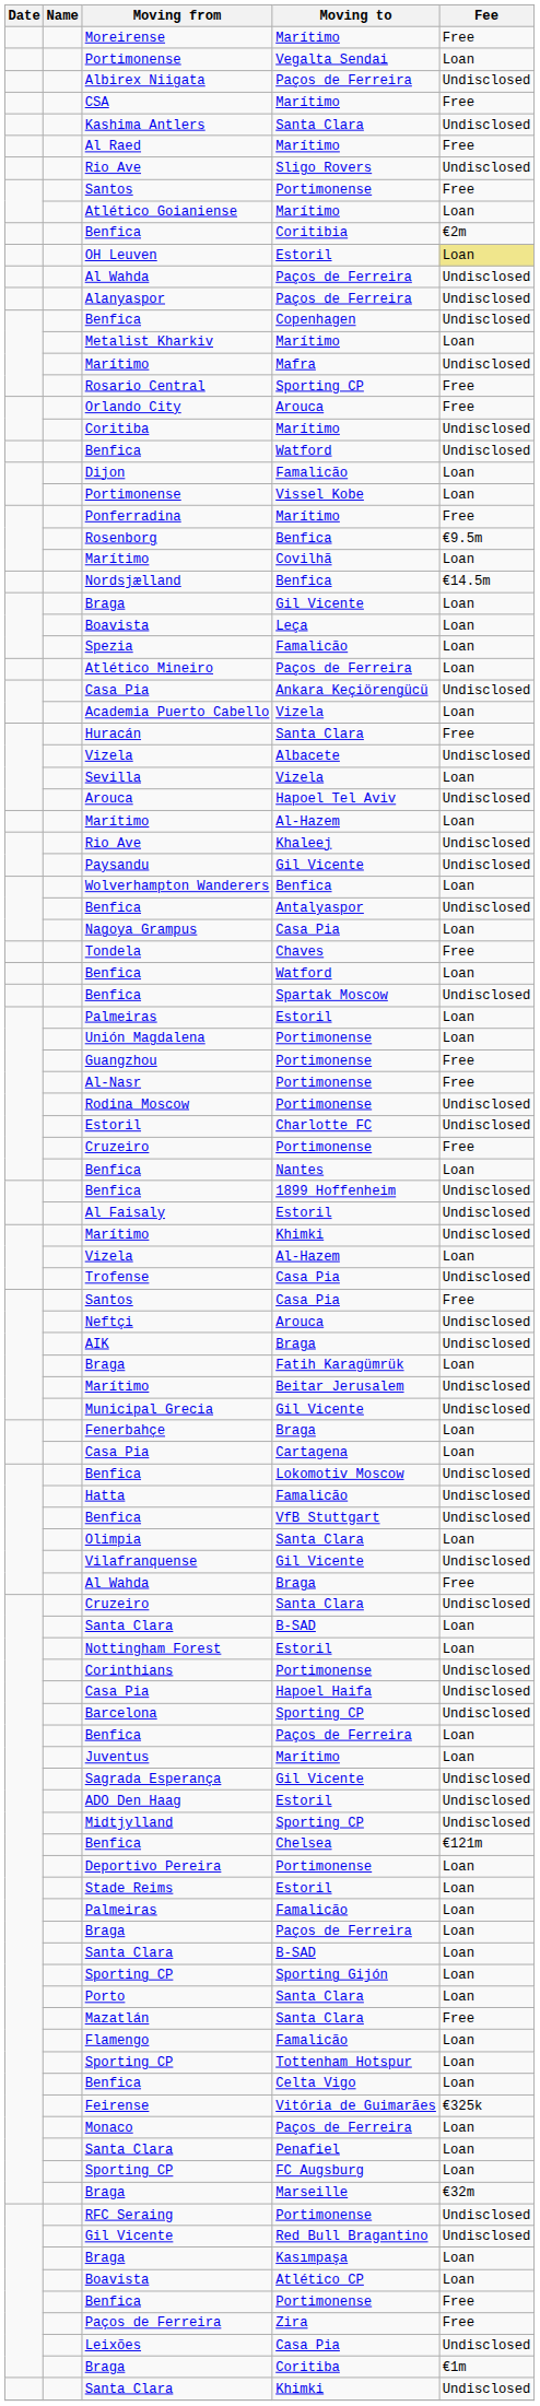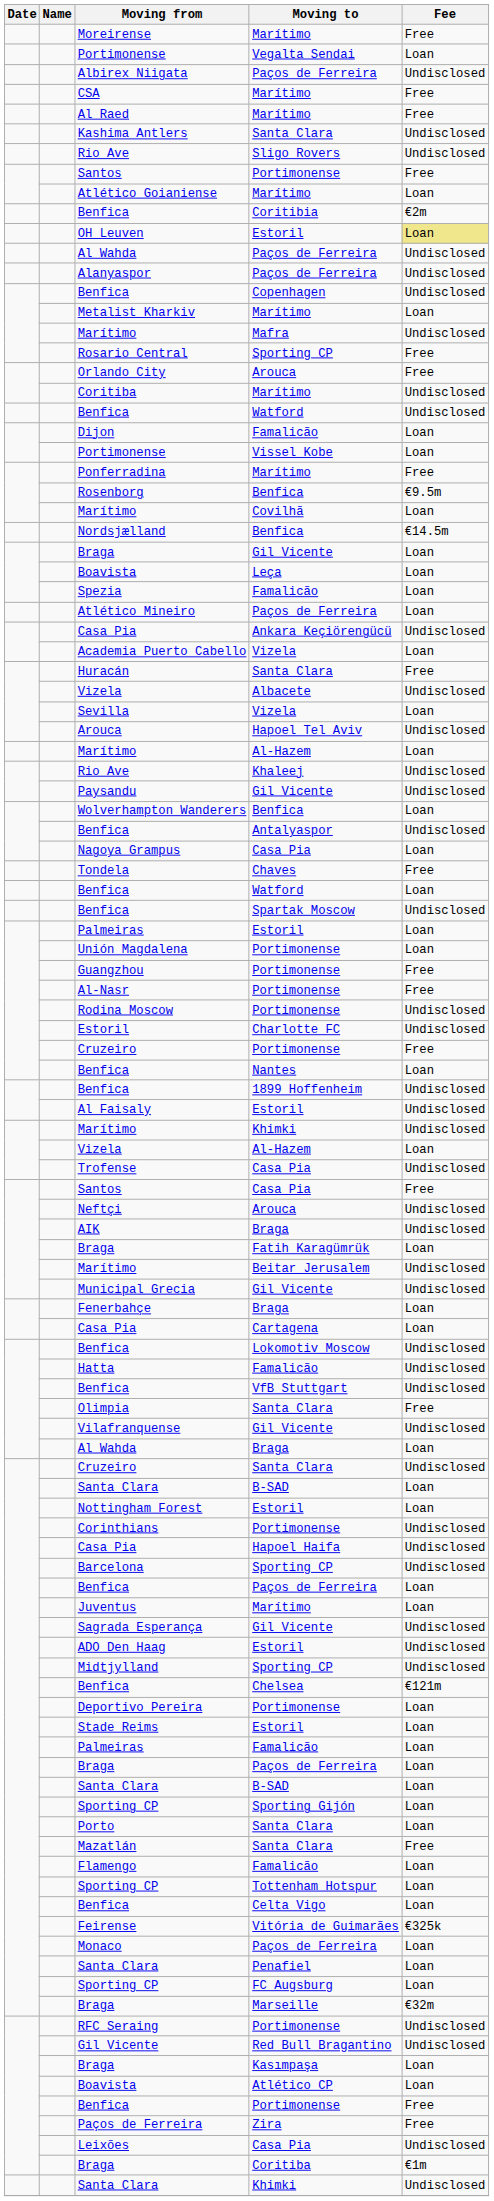 <table class="wikitable sortable">
 <tr>
 <th>Date</th>
 <th>Name</th>
 <th>Moving from</th>
 <th>Moving to</th>
 <th>Fee</th>
 </tr>
 <tr>
 <td rowspan="1"><strong></strong></td>
 <td></td>
 <td><a href='#'>Moreirense</a></td>
 <td><a href='#'>Marítimo</a></td>
 <td>Free</td>
 </tr>
 <tr>
 <td rowspan="1"><strong></strong></td>
 <td></td>
 <td><a href='#'>Portimonense</a></td>
 <td> <a href='#'>Vegalta Sendai</a></td>
 <td>Loan</td>
 </tr>
 <tr>
 <td rowspan="1"><strong></strong></td>
 <td></td>
 <td> <a href='#'>Albirex Niigata</a></td>
 <td><a href='#'>Paços de Ferreira</a></td>
 <td>Undisclosed</td>
 </tr>
 <tr>
 <td rowspan="1"><strong></strong></td>
 <td></td>
 <td> <a href='#'>CSA</a></td>
 <td><a href='#'>Marítimo</a></td>
 <td>Free</td>
 </tr>
 <tr>
 <td rowspan="1"><strong></strong></td>
 <td></td>
-<td> <a href='#'>Kashima Antlers</a></td>
-<td><a href='#'>Santa Clara</a></td>
-<td>Undisclosed</td>
+<td> <a href='#'>Al Raed</a></td>
+<td><a href='#'>Marítimo</a></td>
+<td>Free</td>
 </tr>
 <tr>
 <td rowspan="1"><strong></strong></td>
 <td></td>
-<td> <a href='#'>Al Raed</a></td>
-<td><a href='#'>Marítimo</a></td>
-<td>Free</td>
+<td> <a href='#'>Kashima Antlers</a></td>
+<td><a href='#'>Santa Clara</a></td>
+<td>Undisclosed</td>
 </tr>
 <tr>
 <td rowspan="1"><strong></strong></td>
 <td></td>
 <td><a href='#'>Rio Ave</a></td>
 <td> <a href='#'>Sligo Rovers</a></td>
 <td>Undisclosed</td>
 </tr>
 <tr>
 <td rowspan="2"><strong></strong></td>
 <td></td>
 <td> <a href='#'>Santos</a></td>
 <td><a href='#'>Portimonense</a></td>
 <td>Free</td>
 </tr>
 <tr>
 <td></td>
 <td> <a href='#'>Atlético Goianiense</a></td>
 <td><a href='#'>Marítimo</a></td>
 <td>Loan</td>
 </tr>
 <tr>
 <td rowspan="1"><strong></strong></td>
 <td></td>
 <td><a href='#'>Benfica</a></td>
 <td> <a href='#'>Coritibia</a></td>
 <td>€2m</td>
 </tr>
 <tr>
 <td rowspan="1"><strong></strong></td>
 <td></td>
 <td> <a href='#'>OH Leuven</a></td>
 <td><a href='#'>Estoril</a></td>
 <td style="background: khaki;">Loan</td>
 </tr>
 <tr>
 <td rowspan="1"><strong></strong></td>
 <td></td>
 <td> <a href='#'>Al Wahda</a></td>
 <td><a href='#'>Paços de Ferreira</a></td>
 <td>Undisclosed</td>
 </tr>
 <tr>
 <td rowspan="1"><strong></strong></td>
 <td></td>
 <td> <a href='#'>Alanyaspor</a></td>
 <td><a href='#'>Paços de Ferreira</a></td>
 <td>Undisclosed</td>
 </tr>
 <tr>
 <td rowspan="4"><strong></strong></td>
 <td></td>
 <td><a href='#'>Benfica</a></td>
 <td> <a href='#'>Copenhagen</a></td>
 <td>Undisclosed</td>
 </tr>
 <tr>
 <td></td>
 <td> <a href='#'>Metalist Kharkiv</a></td>
 <td><a href='#'>Marítimo</a></td>
 <td>Loan</td>
 </tr>
 <tr>
 <td></td>
 <td><a href='#'>Marítimo</a></td>
 <td><a href='#'>Mafra</a></td>
 <td>Undisclosed</td>
 </tr>
 <tr>
 <td></td>
 <td> <a href='#'>Rosario Central</a></td>
 <td><a href='#'>Sporting CP</a></td>
 <td>Free</td>
 </tr>
 <tr>
 <td rowspan="2"><strong></strong></td>
 <td></td>
 <td> <a href='#'>Orlando City</a></td>
 <td><a href='#'>Arouca</a></td>
 <td>Free</td>
 </tr>
 <tr>
 <td></td>
 <td> <a href='#'>Coritiba</a></td>
 <td><a href='#'>Marítimo</a></td>
 <td>Undisclosed</td>
 </tr>
 <tr>
 <td rowspan="1"><strong></strong></td>
 <td></td>
 <td><a href='#'>Benfica</a></td>
 <td> <a href='#'>Watford</a></td>
 <td>Undisclosed</td>
 </tr>
 <tr>
 <td rowspan="2"><strong></strong></td>
 <td></td>
 <td> <a href='#'>Dijon</a></td>
 <td><a href='#'>Famalicão</a></td>
 <td>Loan</td>
 </tr>
 <tr>
 <td></td>
 <td><a href='#'>Portimonense</a></td>
 <td> <a href='#'>Vissel Kobe</a></td>
 <td>Loan</td>
 </tr>
 <tr>
 <td rowspan="3"><strong></strong></td>
 <td></td>
 <td> <a href='#'>Ponferradina</a></td>
 <td><a href='#'>Marítimo</a></td>
 <td>Free</td>
 </tr>
 <tr>
 <td></td>
 <td> <a href='#'>Rosenborg</a></td>
 <td><a href='#'>Benfica</a></td>
 <td>€9.5m</td>
 </tr>
 <tr>
 <td></td>
 <td><a href='#'>Marítimo</a></td>
 <td><a href='#'>Covilhã</a></td>
 <td>Loan</td>
 </tr>
 <tr>
 <td rowspan="1"><strong></strong></td>
 <td></td>
 <td> <a href='#'>Nordsjælland</a></td>
 <td><a href='#'>Benfica</a></td>
 <td>€14.5m</td>
 </tr>
 <tr>
 <td rowspan="3"><strong></strong></td>
 <td></td>
 <td><a href='#'>Braga</a></td>
 <td><a href='#'>Gil Vicente</a></td>
 <td>Loan</td>
 </tr>
 <tr>
 <td></td>
 <td><a href='#'>Boavista</a></td>
 <td><a href='#'>Leça</a></td>
 <td>Loan</td>
 </tr>
 <tr>
 <td></td>
 <td> <a href='#'>Spezia</a></td>
 <td><a href='#'>Famalicão</a></td>
 <td>Loan</td>
 </tr>
 <tr>
 <td rowspan="1"><strong></strong></td>
 <td></td>
 <td> <a href='#'>Atlético Mineiro</a></td>
 <td><a href='#'>Paços de Ferreira</a></td>
 <td>Loan</td>
 </tr>
 <tr>
 <td rowspan="2"><strong></strong></td>
 <td></td>
 <td><a href='#'>Casa Pia</a></td>
 <td> <a href='#'>Ankara Keçiörengücü</a></td>
 <td>Undisclosed</td>
 </tr>
 <tr>
 <td></td>
 <td> <a href='#'>Academia Puerto Cabello</a></td>
 <td><a href='#'>Vizela</a></td>
 <td>Loan</td>
 </tr>
 <tr>
 <td rowspan="4"><strong></strong></td>
 <td></td>
 <td> <a href='#'>Huracán</a></td>
 <td><a href='#'>Santa Clara</a></td>
 <td>Free</td>
 </tr>
 <tr>
 <td></td>
 <td><a href='#'>Vizela</a></td>
 <td> <a href='#'>Albacete</a></td>
 <td>Undisclosed</td>
 </tr>
 <tr>
 <td></td>
 <td> <a href='#'>Sevilla</a></td>
 <td><a href='#'>Vizela</a></td>
 <td>Loan</td>
 </tr>
 <tr>
 <td></td>
 <td><a href='#'>Arouca</a></td>
 <td> <a href='#'>Hapoel Tel Aviv</a></td>
 <td>Undisclosed</td>
 </tr>
 <tr>
 <td rowspan="1"><strong></strong></td>
 <td></td>
 <td><a href='#'>Marítimo</a></td>
 <td> <a href='#'>Al-Hazem</a></td>
 <td>Loan</td>
 </tr>
 <tr>
 <td rowspan="2"><strong></strong></td>
 <td></td>
 <td><a href='#'>Rio Ave</a></td>
 <td> <a href='#'>Khaleej</a></td>
 <td>Undisclosed</td>
 </tr>
 <tr>
 <td></td>
 <td> <a href='#'>Paysandu</a></td>
 <td><a href='#'>Gil Vicente</a></td>
 <td>Undisclosed</td>
 </tr>
 <tr>
 <td rowspan="3"><strong></strong></td>
 <td></td>
 <td> <a href='#'>Wolverhampton Wanderers</a></td>
 <td><a href='#'>Benfica</a></td>
 <td>Loan</td>
 </tr>
 <tr>
 <td></td>
 <td><a href='#'>Benfica</a></td>
 <td> <a href='#'>Antalyaspor</a></td>
 <td>Undisclosed</td>
 </tr>
 <tr>
 <td></td>
 <td> <a href='#'>Nagoya Grampus</a></td>
 <td><a href='#'>Casa Pia</a></td>
 <td>Loan</td>
 </tr>
 <tr>
 <td rowspan="1"><strong></strong></td>
 <td></td>
 <td><a href='#'>Tondela</a></td>
 <td><a href='#'>Chaves</a></td>
 <td>Free</td>
 </tr>
 <tr>
 <td rowspan="1"><strong></strong></td>
 <td></td>
 <td><a href='#'>Benfica</a></td>
 <td> <a href='#'>Watford</a></td>
 <td>Loan</td>
 </tr>
 <tr>
 <td rowspan="1"><strong></strong></td>
 <td></td>
 <td><a href='#'>Benfica</a></td>
 <td> <a href='#'>Spartak Moscow</a></td>
 <td>Undisclosed</td>
 </tr>
 <tr>
 <td rowspan="8"><strong></strong></td>
 <td></td>
 <td> <a href='#'>Palmeiras</a></td>
 <td><a href='#'>Estoril</a></td>
 <td>Loan</td>
 </tr>
 <tr>
 <td></td>
 <td> <a href='#'>Unión Magdalena</a></td>
 <td><a href='#'>Portimonense</a></td>
 <td>Loan</td>
 </tr>
 <tr>
 <td></td>
 <td> <a href='#'>Guangzhou</a></td>
 <td><a href='#'>Portimonense</a></td>
 <td>Free</td>
 </tr>
 <tr>
 <td></td>
 <td> <a href='#'>Al-Nasr</a></td>
 <td><a href='#'>Portimonense</a></td>
 <td>Free</td>
 </tr>
 <tr>
 <td></td>
 <td> <a href='#'>Rodina Moscow</a></td>
 <td><a href='#'>Portimonense</a></td>
 <td>Undisclosed</td>
 </tr>
 <tr>
 <td></td>
 <td><a href='#'>Estoril</a></td>
 <td> <a href='#'>Charlotte FC</a></td>
 <td>Undisclosed</td>
 </tr>
 <tr>
 <td></td>
 <td> <a href='#'>Cruzeiro</a></td>
 <td><a href='#'>Portimonense</a></td>
 <td>Free</td>
 </tr>
 <tr>
 <td></td>
 <td><a href='#'>Benfica</a></td>
 <td> <a href='#'>Nantes</a></td>
 <td>Loan</td>
 </tr>
 <tr>
 <td rowspan="2"><strong></strong></td>
 <td></td>
 <td><a href='#'>Benfica</a></td>
 <td> <a href='#'>1899 Hoffenheim</a></td>
 <td>Undisclosed</td>
 </tr>
 <tr>
 <td></td>
 <td> <a href='#'>Al Faisaly</a></td>
 <td><a href='#'>Estoril</a></td>
 <td>Undisclosed</td>
 </tr>
 <tr>
 <td rowspan="3"><strong></strong></td>
 <td></td>
 <td><a href='#'>Marítimo</a></td>
 <td> <a href='#'>Khimki</a></td>
 <td>Undisclosed</td>
 </tr>
 <tr>
 <td></td>
 <td><a href='#'>Vizela</a></td>
 <td> <a href='#'>Al-Hazem</a></td>
 <td>Loan</td>
 </tr>
 <tr>
 <td></td>
 <td><a href='#'>Trofense</a></td>
 <td><a href='#'>Casa Pia</a></td>
 <td>Undisclosed</td>
 </tr>
 <tr>
 <td rowspan="6"><strong></strong></td>
 <td></td>
 <td> <a href='#'>Santos</a></td>
 <td><a href='#'>Casa Pia</a></td>
 <td>Free</td>
 </tr>
 <tr>
 <td></td>
 <td> <a href='#'>Neftçi</a></td>
 <td><a href='#'>Arouca</a></td>
 <td>Undisclosed</td>
 </tr>
 <tr>
 <td></td>
 <td> <a href='#'>AIK</a></td>
 <td><a href='#'>Braga</a></td>
 <td>Undisclosed</td>
 </tr>
 <tr>
 <td></td>
 <td><a href='#'>Braga</a></td>
 <td> <a href='#'>Fatih Karagümrük</a></td>
 <td>Loan</td>
 </tr>
 <tr>
 <td></td>
 <td><a href='#'>Marítimo</a></td>
 <td> <a href='#'>Beitar Jerusalem</a></td>
 <td>Undisclosed</td>
 </tr>
 <tr>
 <td></td>
 <td> <a href='#'>Municipal Grecia</a></td>
 <td><a href='#'>Gil Vicente</a></td>
 <td>Undisclosed</td>
 </tr>
 <tr>
 <td rowspan="2"><strong></strong></td>
 <td></td>
 <td> <a href='#'>Fenerbahçe</a></td>
 <td><a href='#'>Braga</a></td>
 <td>Loan</td>
 </tr>
 <tr>
 <td></td>
 <td><a href='#'>Casa Pia</a></td>
 <td> <a href='#'>Cartagena</a></td>
 <td>Loan</td>
 </tr>
 <tr>
 <td rowspan="6"><strong></strong></td>
 <td></td>
 <td><a href='#'>Benfica</a></td>
 <td> <a href='#'>Lokomotiv Moscow</a></td>
 <td>Undisclosed</td>
 </tr>
 <tr>
 <td></td>
 <td> <a href='#'>Hatta</a></td>
 <td><a href='#'>Famalicão</a></td>
 <td>Undisclosed</td>
 </tr>
 <tr>
 <td></td>
 <td><a href='#'>Benfica</a></td>
 <td> <a href='#'>VfB Stuttgart</a></td>
 <td>Undisclosed</td>
 </tr>
 <tr>
 <td></td>
 <td> <a href='#'>Olimpia</a></td>
 <td><a href='#'>Santa Clara</a></td>
-<td>Loan</td>
+<td>Free</td>
 </tr>
 <tr>
 <td></td>
 <td><a href='#'>Vilafranquense</a></td>
 <td><a href='#'>Gil Vicente</a></td>
 <td>Undisclosed</td>
 </tr>
 <tr>
 <td></td>
 <td> <a href='#'>Al Wahda</a></td>
 <td><a href='#'>Braga</a></td>
-<td>Free</td>
+<td>Loan</td>
 </tr>
 <tr>
 <td rowspan="28"><strong></strong></td>
 <td></td>
 <td> <a href='#'>Cruzeiro</a></td>
 <td><a href='#'>Santa Clara</a></td>
 <td>Undisclosed</td>
 </tr>
 <tr>
 <td></td>
 <td><a href='#'>Santa Clara</a></td>
 <td><a href='#'>B-SAD</a></td>
 <td>Loan</td>
 </tr>
 <tr>
 <td></td>
 <td> <a href='#'>Nottingham Forest</a></td>
 <td><a href='#'>Estoril</a></td>
 <td>Loan</td>
 </tr>
 <tr>
 <td></td>
 <td> <a href='#'>Corinthians</a></td>
 <td><a href='#'>Portimonense</a></td>
 <td>Undisclosed</td>
 </tr>
 <tr>
 <td></td>
 <td><a href='#'>Casa Pia</a></td>
 <td> <a href='#'>Hapoel Haifa</a></td>
 <td>Undisclosed</td>
 </tr>
 <tr>
 <td></td>
 <td> <a href='#'>Barcelona</a></td>
 <td><a href='#'>Sporting CP</a></td>
 <td>Undisclosed</td>
 </tr>
 <tr>
 <td></td>
 <td><a href='#'>Benfica</a></td>
 <td><a href='#'>Paços de Ferreira</a></td>
 <td>Loan</td>
 </tr>
 <tr>
 <td></td>
 <td> <a href='#'>Juventus</a></td>
 <td><a href='#'>Marítimo</a></td>
 <td>Loan</td>
 </tr>
 <tr>
 <td></td>
 <td> <a href='#'>Sagrada Esperança</a></td>
 <td><a href='#'>Gil Vicente</a></td>
 <td>Undisclosed</td>
 </tr>
 <tr>
 <td></td>
 <td> <a href='#'>ADO Den Haag</a></td>
 <td><a href='#'>Estoril</a></td>
 <td>Undisclosed</td>
 </tr>
 <tr>
 <td></td>
 <td> <a href='#'>Midtjylland</a></td>
 <td><a href='#'>Sporting CP</a></td>
 <td>Undisclosed</td>
 </tr>
 <tr>
 <td></td>
 <td><a href='#'>Benfica</a></td>
 <td> <a href='#'>Chelsea</a></td>
 <td>€121m</td>
 </tr>
 <tr>
 <td></td>
 <td> <a href='#'>Deportivo Pereira</a></td>
 <td><a href='#'>Portimonense</a></td>
 <td>Loan</td>
 </tr>
 <tr>
 <td></td>
 <td> <a href='#'>Stade Reims</a></td>
 <td><a href='#'>Estoril</a></td>
 <td>Loan</td>
 </tr>
 <tr>
 <td></td>
 <td> <a href='#'>Palmeiras</a></td>
 <td><a href='#'>Famalicão</a></td>
 <td>Loan</td>
 </tr>
 <tr>
 <td></td>
 <td><a href='#'>Braga</a></td>
 <td><a href='#'>Paços de Ferreira</a></td>
 <td>Loan</td>
 </tr>
 <tr>
 <td></td>
 <td><a href='#'>Santa Clara</a></td>
 <td><a href='#'>B-SAD</a></td>
 <td>Loan</td>
 </tr>
 <tr>
 <td></td>
 <td><a href='#'>Sporting CP</a></td>
 <td> <a href='#'>Sporting Gijón</a></td>
 <td>Loan</td>
 </tr>
 <tr>
 <td></td>
 <td><a href='#'>Porto</a></td>
 <td><a href='#'>Santa Clara</a></td>
 <td>Loan</td>
 </tr>
 <tr>
 <td></td>
 <td> <a href='#'>Mazatlán</a></td>
 <td><a href='#'>Santa Clara</a></td>
 <td>Free</td>
 </tr>
 <tr>
 <td></td>
 <td> <a href='#'>Flamengo</a></td>
 <td><a href='#'>Famalicão</a></td>
 <td>Loan</td>
 </tr>
 <tr>
 <td></td>
 <td><a href='#'>Sporting CP</a></td>
 <td> <a href='#'>Tottenham Hotspur</a></td>
 <td>Loan</td>
 </tr>
 <tr>
 <td></td>
 <td><a href='#'>Benfica</a></td>
 <td> <a href='#'>Celta Vigo</a></td>
 <td>Loan</td>
 </tr>
 <tr>
 <td></td>
 <td><a href='#'>Feirense</a></td>
 <td><a href='#'>Vitória de Guimarães</a></td>
 <td>€325k</td>
 </tr>
 <tr>
 <td></td>
 <td> <a href='#'>Monaco</a></td>
 <td><a href='#'>Paços de Ferreira</a></td>
 <td>Loan</td>
 </tr>
 <tr>
 <td></td>
 <td><a href='#'>Santa Clara</a></td>
 <td> <a href='#'>Penafiel</a></td>
 <td>Loan</td>
 </tr>
 <tr>
 <td></td>
 <td><a href='#'>Sporting CP</a></td>
 <td> <a href='#'>FC Augsburg</a></td>
 <td>Loan</td>
 </tr>
 <tr>
 <td></td>
 <td><a href='#'>Braga</a></td>
 <td> <a href='#'>Marseille</a></td>
 <td>€32m</td>
 </tr>
 <tr>
 <td rowspan="8"><strong></strong></td>
 <td></td>
 <td> <a href='#'>RFC Seraing</a></td>
 <td><a href='#'>Portimonense</a></td>
 <td>Undisclosed</td>
 </tr>
 <tr>
 <td></td>
 <td><a href='#'>Gil Vicente</a></td>
 <td> <a href='#'>Red Bull Bragantino</a></td>
 <td>Undisclosed</td>
 </tr>
 <tr>
 <td></td>
 <td><a href='#'>Braga</a></td>
 <td> <a href='#'>Kasımpaşa</a></td>
 <td>Loan</td>
 </tr>
 <tr>
 <td></td>
 <td><a href='#'>Boavista</a></td>
 <td><a href='#'>Atlético CP</a></td>
 <td>Loan</td>
 </tr>
 <tr>
 <td></td>
 <td><a href='#'>Benfica</a></td>
 <td><a href='#'>Portimonense</a></td>
 <td>Free</td>
 </tr>
 <tr>
 <td></td>
 <td><a href='#'>Paços de Ferreira</a></td>
 <td> <a href='#'>Zira</a></td>
 <td>Free</td>
 </tr>
 <tr>
 <td></td>
 <td><a href='#'>Leixões</a></td>
 <td><a href='#'>Casa Pia</a></td>
 <td>Undisclosed</td>
 </tr>
 <tr>
 <td></td>
 <td><a href='#'>Braga</a></td>
 <td> <a href='#'>Coritiba</a></td>
 <td>€1m</td>
 </tr>
 <tr>
 <td rowspan="1"><strong></strong></td>
 <td></td>
 <td><a href='#'>Santa Clara</a></td>
 <td> <a href='#'>Khimki</a></td>
 <td>Undisclosed</td>
 </tr>
 <tr>
 </tr>
 </table>
